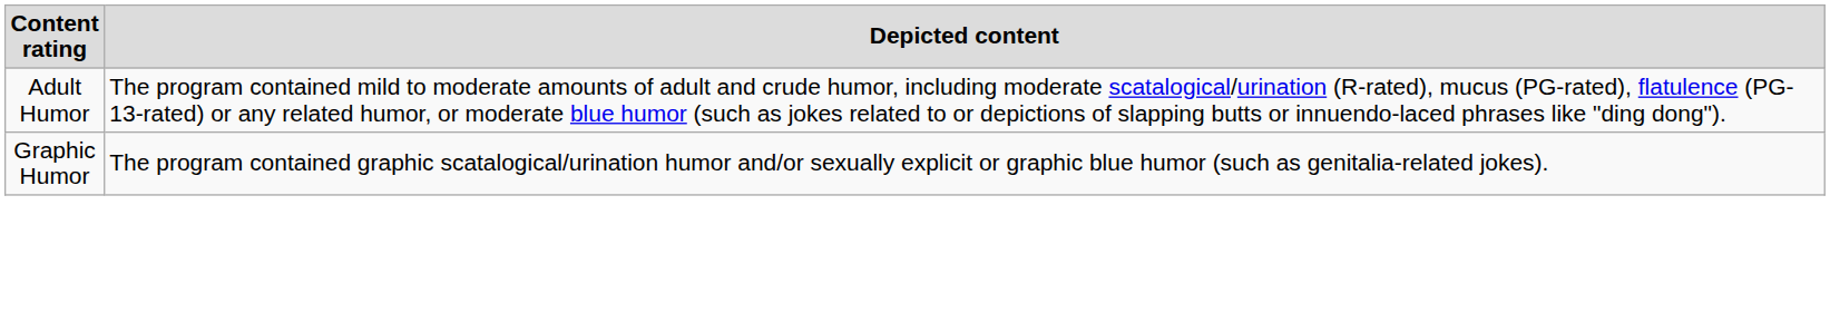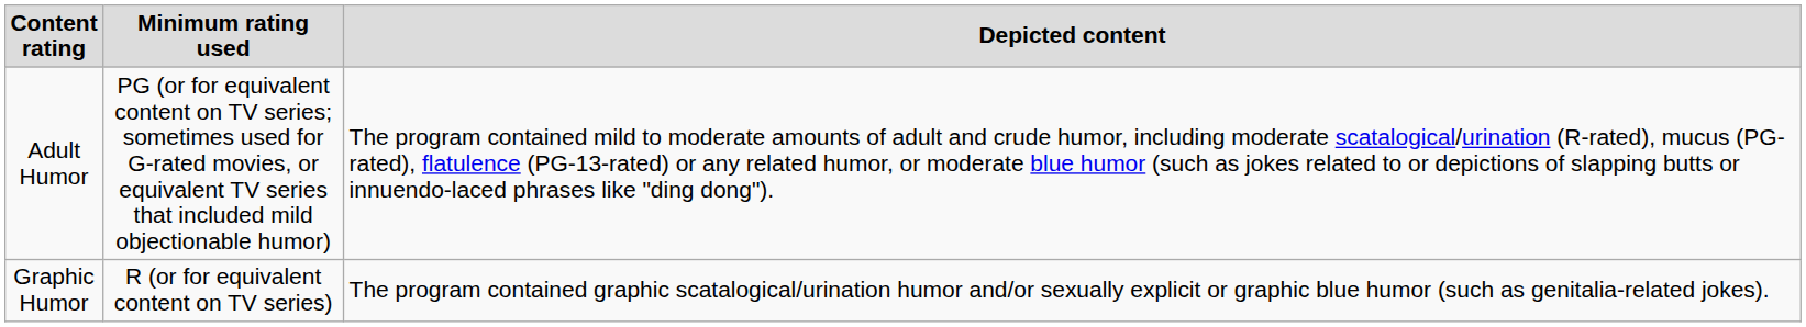 <table class="wikitable" style="margin: 2em 1em 1em 0; background: #f9f9f9; border: 1px #aaa solid; border-collapse: collapse">
 <tr>
 <th scope="col" style=background:#DCDCDC; color:#FFFFFF; border: 2px solid #D33A5D; width="45px">Content rating</th>
+<th scope="col" style=background:#DCDCDC; color:#FFFFFF; border: 2px solid #D33A5D width="80px">Minimum rating used</th>
 <th scope="col" style=background:#DCDCDC; color:#FFFFFF; border: 2px solid #D33A5D; text-align: left”>Depicted content</th>
 </tr>
 <tr>
 <td align="center" width="50pt">Adult Humor</td>
+<td align="center" width="160pt">PG (or for equivalent content on TV series; sometimes used for G-rated movies, or equivalent TV series that included mild objectionable humor)</td>
 <td>The program contained mild to moderate amounts of adult and crude humor, including moderate <a href='#'>scatalogical</a>/<a href='#'>urination</a> (R-rated), mucus (PG-rated), <a href='#'>flatulence</a> (PG-13-rated) or any related humor, or moderate <a href='#'>blue humor</a> (such as jokes related to or depictions of slapping butts or innuendo-laced phrases like "ding dong").</td>
 </tr>
 <tr>
 <td align="center" width="50pt">Graphic Humor</td>
+<td align="center" width="160pt">R (or for equivalent content on TV series)</td>
 <td>The program contained graphic scatalogical/urination humor and/or sexually explicit or graphic blue humor (such as genitalia-related jokes).</td>
 </tr>
 </table>
